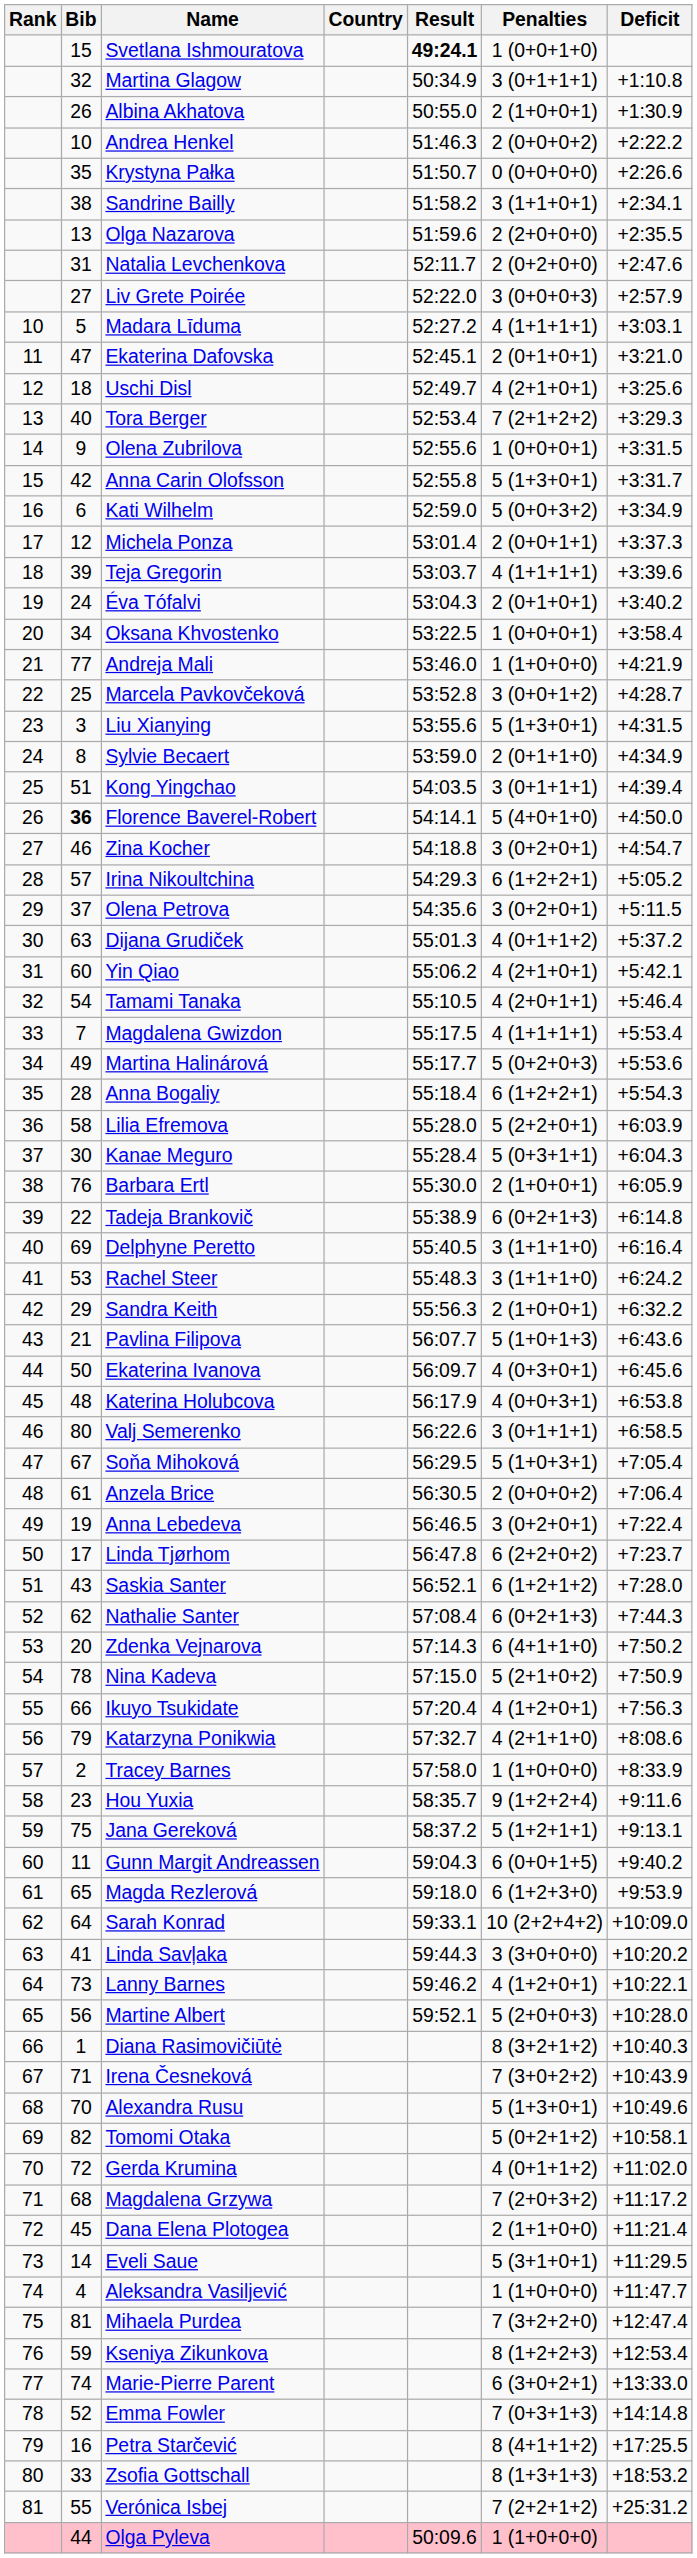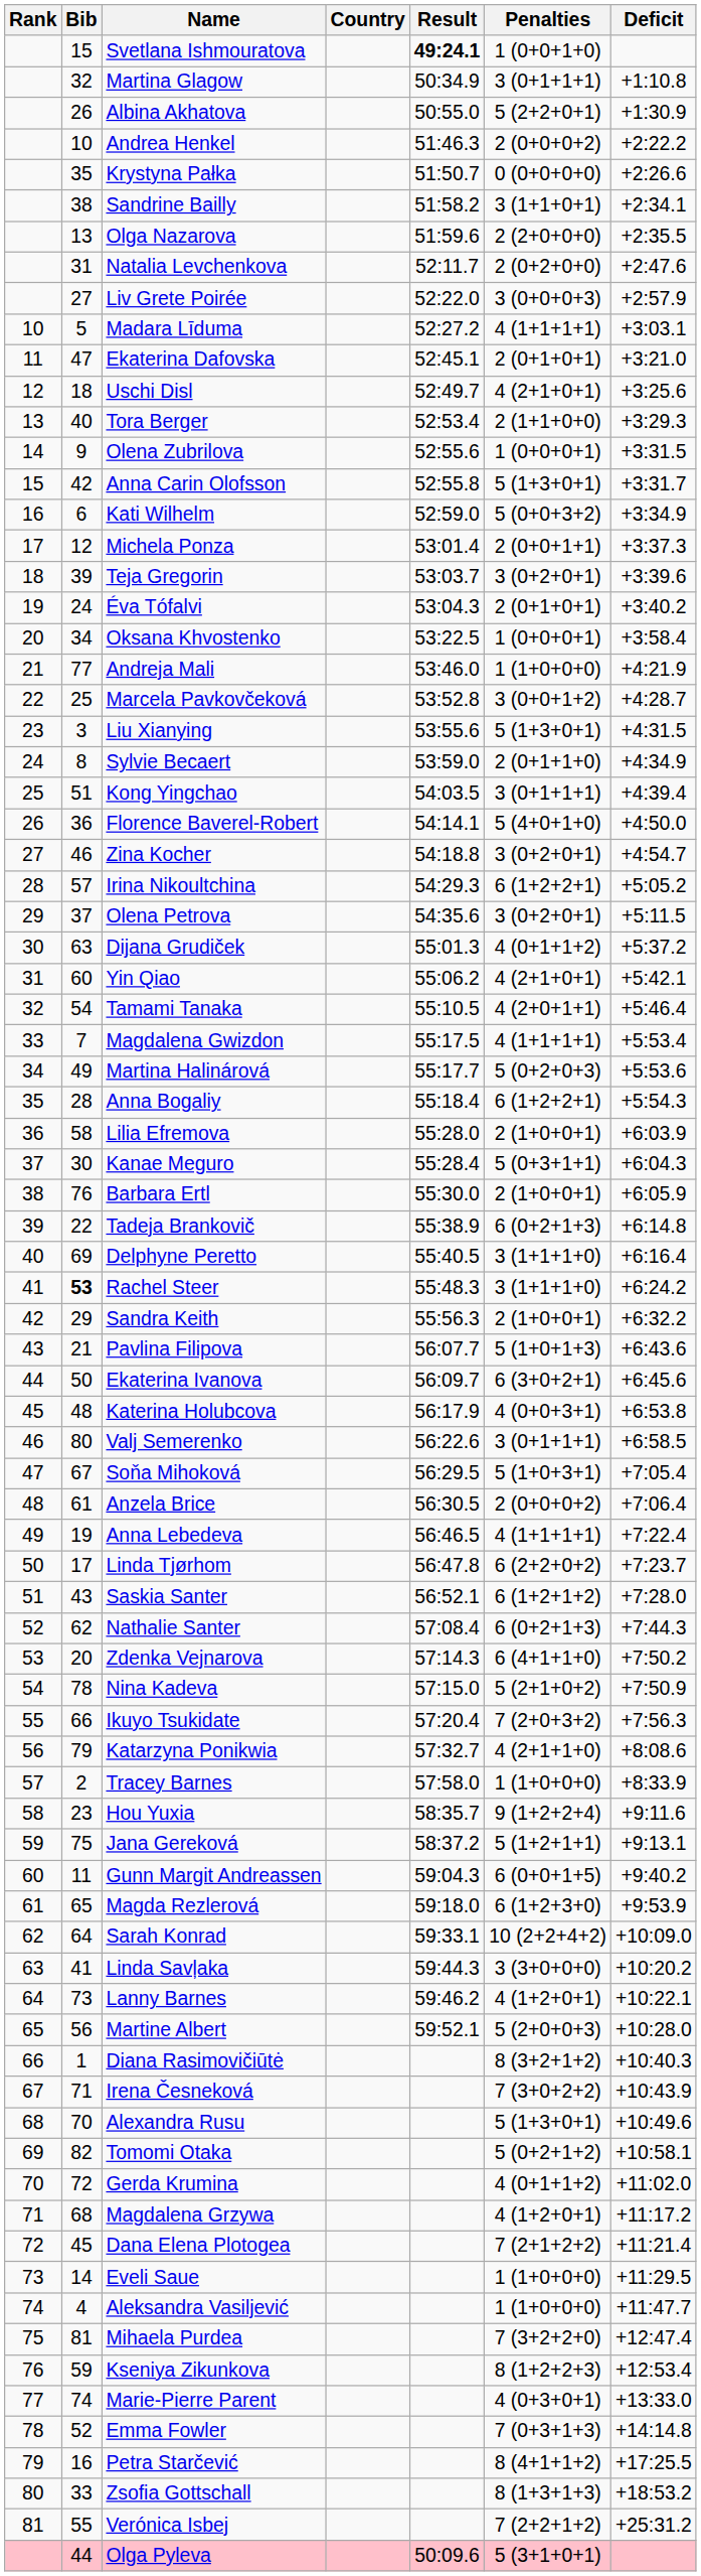 <table class="wikitable sortable" style="text-align:center">
 <tr>
 <th>Rank</th>
 <th>Bib</th>
 <th>Name</th>
 <th>Country</th>
 <th>Result</th>
 <th>Penalties</th>
 <th>Deficit</th>
 </tr>
 <tr>
 <td></td>
 <td>15</td>
 <td align="left"><a href='#'>Svetlana Ishmouratova</a></td>
 <td align=left></td>
 <td><strong>49:24.1</strong></td>
 <td>1 (0+0+1+0)</td>
 <td></td>
 </tr>
 <tr>
 <td></td>
 <td>32</td>
 <td align="left"><a href='#'>Martina Glagow</a></td>
 <td align=left></td>
 <td>50:34.9</td>
 <td>3 (0+1+1+1)</td>
 <td>+1:10.8</td>
 </tr>
 <tr>
 <td></td>
 <td>26</td>
 <td align="left"><a href='#'>Albina Akhatova</a></td>
 <td align=left></td>
 <td>50:55.0</td>
-<td>2 (1+0+0+1)</td>
+<td>5 (2+2+0+1)</td>
 <td>+1:30.9</td>
 </tr>
 <tr>
 <td></td>
 <td>10</td>
 <td align="left"><a href='#'>Andrea Henkel</a></td>
 <td align=left></td>
 <td>51:46.3</td>
 <td>2 (0+0+0+2)</td>
 <td>+2:22.2</td>
 </tr>
 <tr>
 <td></td>
 <td>35</td>
 <td align="left"><a href='#'>Krystyna Pałka</a></td>
 <td align=left></td>
 <td>51:50.7</td>
 <td>0 (0+0+0+0)</td>
 <td>+2:26.6</td>
 </tr>
 <tr>
 <td></td>
 <td>38</td>
 <td align="left"><a href='#'>Sandrine Bailly</a></td>
 <td align=left></td>
 <td>51:58.2</td>
 <td>3 (1+1+0+1)</td>
 <td>+2:34.1</td>
 </tr>
 <tr>
 <td></td>
 <td>13</td>
 <td align="left"><a href='#'>Olga Nazarova</a></td>
 <td align=left></td>
 <td>51:59.6</td>
 <td>2 (2+0+0+0)</td>
 <td>+2:35.5</td>
 </tr>
 <tr>
 <td></td>
 <td>31</td>
 <td align="left"><a href='#'>Natalia Levchenkova</a></td>
 <td align=left></td>
 <td>52:11.7</td>
 <td>2 (0+2+0+0)</td>
 <td>+2:47.6</td>
 </tr>
 <tr>
 <td></td>
 <td>27</td>
 <td align="left"><a href='#'>Liv Grete Poirée</a></td>
 <td align=left></td>
 <td>52:22.0</td>
 <td>3 (0+0+0+3)</td>
 <td>+2:57.9</td>
 </tr>
 <tr>
 <td>10</td>
 <td>5</td>
 <td align="left"><a href='#'>Madara Līduma</a></td>
 <td align=left></td>
 <td>52:27.2</td>
 <td>4 (1+1+1+1)</td>
 <td>+3:03.1</td>
 </tr>
 <tr>
 <td>11</td>
 <td>47</td>
 <td align="left"><a href='#'>Ekaterina Dafovska</a></td>
 <td align=left></td>
 <td>52:45.1</td>
 <td>2 (0+1+0+1)</td>
 <td>+3:21.0</td>
 </tr>
 <tr>
 <td>12</td>
 <td>18</td>
 <td align="left"><a href='#'>Uschi Disl</a></td>
 <td align=left></td>
 <td>52:49.7</td>
 <td>4 (2+1+0+1)</td>
 <td>+3:25.6</td>
 </tr>
 <tr>
 <td>13</td>
 <td>40</td>
 <td align="left"><a href='#'>Tora Berger</a></td>
 <td align=left></td>
 <td>52:53.4</td>
-<td>7 (2+1+2+2)</td>
+<td>2 (1+1+0+0)</td>
 <td>+3:29.3</td>
 </tr>
 <tr>
 <td>14</td>
 <td>9</td>
 <td align="left"><a href='#'>Olena Zubrilova</a></td>
 <td align=left></td>
 <td>52:55.6</td>
 <td>1 (0+0+0+1)</td>
 <td>+3:31.5</td>
 </tr>
 <tr>
 <td>15</td>
 <td>42</td>
 <td align="left"><a href='#'>Anna Carin Olofsson</a></td>
 <td align=left></td>
 <td>52:55.8</td>
 <td>5 (1+3+0+1)</td>
 <td>+3:31.7</td>
 </tr>
 <tr>
 <td>16</td>
 <td>6</td>
 <td align="left"><a href='#'>Kati Wilhelm</a></td>
 <td align=left></td>
 <td>52:59.0</td>
 <td>5 (0+0+3+2)</td>
 <td>+3:34.9</td>
 </tr>
 <tr>
 <td>17</td>
 <td>12</td>
 <td align="left"><a href='#'>Michela Ponza</a></td>
 <td align=left></td>
 <td>53:01.4</td>
 <td>2 (0+0+1+1)</td>
 <td>+3:37.3</td>
 </tr>
 <tr>
 <td>18</td>
 <td>39</td>
 <td align="left"><a href='#'>Teja Gregorin</a></td>
 <td align=left></td>
 <td>53:03.7</td>
-<td>4 (1+1+1+1)</td>
+<td>3 (0+2+0+1)</td>
 <td>+3:39.6</td>
 </tr>
 <tr>
 <td>19</td>
 <td>24</td>
 <td align="left"><a href='#'>Éva Tófalvi</a></td>
 <td align=left></td>
 <td>53:04.3</td>
 <td>2 (0+1+0+1)</td>
 <td>+3:40.2</td>
 </tr>
 <tr>
 <td>20</td>
 <td>34</td>
 <td align="left"><a href='#'>Oksana Khvostenko</a></td>
 <td align=left></td>
 <td>53:22.5</td>
 <td>1 (0+0+0+1)</td>
 <td>+3:58.4</td>
 </tr>
 <tr>
 <td>21</td>
 <td>77</td>
 <td align="left"><a href='#'>Andreja Mali</a></td>
 <td align=left></td>
 <td>53:46.0</td>
 <td>1 (1+0+0+0)</td>
 <td>+4:21.9</td>
 </tr>
 <tr>
 <td>22</td>
 <td>25</td>
 <td align="left"><a href='#'>Marcela Pavkovčeková</a></td>
 <td align=left></td>
 <td>53:52.8</td>
 <td>3 (0+0+1+2)</td>
 <td>+4:28.7</td>
 </tr>
 <tr>
 <td>23</td>
 <td>3</td>
 <td align="left"><a href='#'>Liu Xianying</a></td>
 <td align=left></td>
 <td>53:55.6</td>
 <td>5 (1+3+0+1)</td>
 <td>+4:31.5</td>
 </tr>
 <tr>
 <td>24</td>
 <td>8</td>
 <td align="left"><a href='#'>Sylvie Becaert</a></td>
 <td align=left></td>
 <td>53:59.0</td>
 <td>2 (0+1+1+0)</td>
 <td>+4:34.9</td>
 </tr>
 <tr>
 <td>25</td>
 <td>51</td>
 <td align="left"><a href='#'>Kong Yingchao</a></td>
 <td align=left></td>
 <td>54:03.5</td>
 <td>3 (0+1+1+1)</td>
 <td>+4:39.4</td>
 </tr>
 <tr>
 <td>26</td>
-<td><strong>36</strong></td>
+<td>36</td>
 <td align="left"><a href='#'>Florence Baverel-Robert</a></td>
 <td align=left></td>
 <td>54:14.1</td>
 <td>5 (4+0+1+0)</td>
 <td>+4:50.0</td>
 </tr>
 <tr>
 <td>27</td>
 <td>46</td>
 <td align="left"><a href='#'>Zina Kocher</a></td>
 <td align=left></td>
 <td>54:18.8</td>
 <td>3 (0+2+0+1)</td>
 <td>+4:54.7</td>
 </tr>
 <tr>
 <td>28</td>
 <td>57</td>
 <td align="left"><a href='#'>Irina Nikoultchina</a></td>
 <td align=left></td>
 <td>54:29.3</td>
 <td>6 (1+2+2+1)</td>
 <td>+5:05.2</td>
 </tr>
 <tr>
 <td>29</td>
 <td>37</td>
 <td align="left"><a href='#'>Olena Petrova</a></td>
 <td align=left></td>
 <td>54:35.6</td>
 <td>3 (0+2+0+1)</td>
 <td>+5:11.5</td>
 </tr>
 <tr>
 <td>30</td>
 <td>63</td>
 <td align="left"><a href='#'>Dijana Grudiček</a></td>
 <td align=left></td>
 <td>55:01.3</td>
 <td>4 (0+1+1+2)</td>
 <td>+5:37.2</td>
 </tr>
 <tr>
 <td>31</td>
 <td>60</td>
 <td align="left"><a href='#'>Yin Qiao</a></td>
 <td align=left></td>
 <td>55:06.2</td>
 <td>4 (2+1+0+1)</td>
 <td>+5:42.1</td>
 </tr>
 <tr>
 <td>32</td>
 <td>54</td>
 <td align="left"><a href='#'>Tamami Tanaka</a></td>
 <td align=left></td>
 <td>55:10.5</td>
 <td>4 (2+0+1+1)</td>
 <td>+5:46.4</td>
 </tr>
 <tr>
 <td>33</td>
 <td>7</td>
 <td align="left"><a href='#'>Magdalena Gwizdon</a></td>
 <td align=left></td>
 <td>55:17.5</td>
 <td>4 (1+1+1+1)</td>
 <td>+5:53.4</td>
 </tr>
 <tr>
 <td>34</td>
 <td>49</td>
 <td align="left"><a href='#'>Martina Halinárová</a></td>
 <td align=left></td>
 <td>55:17.7</td>
 <td>5 (0+2+0+3)</td>
 <td>+5:53.6</td>
 </tr>
 <tr>
 <td>35</td>
 <td>28</td>
 <td align="left"><a href='#'>Anna Bogaliy</a></td>
 <td align=left></td>
 <td>55:18.4</td>
 <td>6 (1+2+2+1)</td>
 <td>+5:54.3</td>
 </tr>
 <tr>
 <td>36</td>
 <td>58</td>
 <td align="left"><a href='#'>Lilia Efremova</a></td>
 <td align=left></td>
 <td>55:28.0</td>
-<td>5 (2+2+0+1)</td>
+<td>2 (1+0+0+1)</td>
 <td>+6:03.9</td>
 </tr>
 <tr>
 <td>37</td>
 <td>30</td>
 <td align="left"><a href='#'>Kanae Meguro</a></td>
 <td align=left></td>
 <td>55:28.4</td>
 <td>5 (0+3+1+1)</td>
 <td>+6:04.3</td>
 </tr>
 <tr>
 <td>38</td>
 <td>76</td>
 <td align="left"><a href='#'>Barbara Ertl</a></td>
 <td align=left></td>
 <td>55:30.0</td>
 <td>2 (1+0+0+1)</td>
 <td>+6:05.9</td>
 </tr>
 <tr>
 <td>39</td>
 <td>22</td>
 <td align="left"><a href='#'>Tadeja Brankovič</a></td>
 <td align=left></td>
 <td>55:38.9</td>
 <td>6 (0+2+1+3)</td>
 <td>+6:14.8</td>
 </tr>
 <tr>
 <td>40</td>
 <td>69</td>
 <td align="left"><a href='#'>Delphyne Peretto</a></td>
 <td align=left></td>
 <td>55:40.5</td>
 <td>3 (1+1+1+0)</td>
 <td>+6:16.4</td>
 </tr>
 <tr>
 <td>41</td>
-<td>53</td>
+<td><strong>53</strong></td>
 <td align="left"><a href='#'>Rachel Steer</a></td>
 <td align=left></td>
 <td>55:48.3</td>
 <td>3 (1+1+1+0)</td>
 <td>+6:24.2</td>
 </tr>
 <tr>
 <td>42</td>
 <td>29</td>
 <td align="left"><a href='#'>Sandra Keith</a></td>
 <td align=left></td>
 <td>55:56.3</td>
 <td>2 (1+0+0+1)</td>
 <td>+6:32.2</td>
 </tr>
 <tr>
 <td>43</td>
 <td>21</td>
 <td align="left"><a href='#'>Pavlina Filipova</a></td>
 <td align=left></td>
 <td>56:07.7</td>
 <td>5 (1+0+1+3)</td>
 <td>+6:43.6</td>
 </tr>
 <tr>
 <td>44</td>
 <td>50</td>
 <td align="left"><a href='#'>Ekaterina Ivanova</a></td>
 <td align=left></td>
 <td>56:09.7</td>
-<td>4 (0+3+0+1)</td>
+<td>6 (3+0+2+1)</td>
 <td>+6:45.6</td>
 </tr>
 <tr>
 <td>45</td>
 <td>48</td>
 <td align="left"><a href='#'>Katerina Holubcova</a></td>
 <td align=left></td>
 <td>56:17.9</td>
 <td>4 (0+0+3+1)</td>
 <td>+6:53.8</td>
 </tr>
 <tr>
 <td>46</td>
 <td>80</td>
 <td align="left"><a href='#'>Valj Semerenko</a></td>
 <td align=left></td>
 <td>56:22.6</td>
 <td>3 (0+1+1+1)</td>
 <td>+6:58.5</td>
 </tr>
 <tr>
 <td>47</td>
 <td>67</td>
 <td align="left"><a href='#'>Soňa Mihoková</a></td>
 <td align=left></td>
 <td>56:29.5</td>
 <td>5 (1+0+3+1)</td>
 <td>+7:05.4</td>
 </tr>
 <tr>
 <td>48</td>
 <td>61</td>
 <td align="left"><a href='#'>Anzela Brice</a></td>
 <td align=left></td>
 <td>56:30.5</td>
 <td>2 (0+0+0+2)</td>
 <td>+7:06.4</td>
 </tr>
 <tr>
 <td>49</td>
 <td>19</td>
 <td align="left"><a href='#'>Anna Lebedeva</a></td>
 <td align=left></td>
 <td>56:46.5</td>
-<td>3 (0+2+0+1)</td>
+<td>4 (1+1+1+1)</td>
 <td>+7:22.4</td>
 </tr>
 <tr>
 <td>50</td>
 <td>17</td>
 <td align="left"><a href='#'>Linda Tjørhom</a></td>
 <td align=left></td>
 <td>56:47.8</td>
 <td>6 (2+2+0+2)</td>
 <td>+7:23.7</td>
 </tr>
 <tr>
 <td>51</td>
 <td>43</td>
 <td align="left"><a href='#'>Saskia Santer</a></td>
 <td align=left></td>
 <td>56:52.1</td>
 <td>6 (1+2+1+2)</td>
 <td>+7:28.0</td>
 </tr>
 <tr>
 <td>52</td>
 <td>62</td>
 <td align="left"><a href='#'>Nathalie Santer</a></td>
 <td align=left></td>
 <td>57:08.4</td>
 <td>6 (0+2+1+3)</td>
 <td>+7:44.3</td>
 </tr>
 <tr>
 <td>53</td>
 <td>20</td>
 <td align="left"><a href='#'>Zdenka Vejnarova</a></td>
 <td align=left></td>
 <td>57:14.3</td>
 <td>6 (4+1+1+0)</td>
 <td>+7:50.2</td>
 </tr>
 <tr>
 <td>54</td>
 <td>78</td>
 <td align="left"><a href='#'>Nina Kadeva</a></td>
 <td align=left></td>
 <td>57:15.0</td>
 <td>5 (2+1+0+2)</td>
 <td>+7:50.9</td>
 </tr>
 <tr>
 <td>55</td>
 <td>66</td>
 <td align="left"><a href='#'>Ikuyo Tsukidate</a></td>
 <td align=left></td>
 <td>57:20.4</td>
-<td>4 (1+2+0+1)</td>
+<td>7 (2+0+3+2)</td>
 <td>+7:56.3</td>
 </tr>
 <tr>
 <td>56</td>
 <td>79</td>
 <td align="left"><a href='#'>Katarzyna Ponikwia</a></td>
 <td align=left></td>
 <td>57:32.7</td>
 <td>4 (2+1+1+0)</td>
 <td>+8:08.6</td>
 </tr>
 <tr>
 <td>57</td>
 <td>2</td>
 <td align="left"><a href='#'>Tracey Barnes</a></td>
 <td align=left></td>
 <td>57:58.0</td>
 <td>1 (1+0+0+0)</td>
 <td>+8:33.9</td>
 </tr>
 <tr>
 <td>58</td>
 <td>23</td>
 <td align="left"><a href='#'>Hou Yuxia</a></td>
 <td align=left></td>
 <td>58:35.7</td>
 <td>9 (1+2+2+4)</td>
 <td>+9:11.6</td>
 </tr>
 <tr>
 <td>59</td>
 <td>75</td>
 <td align="left"><a href='#'>Jana Gereková</a></td>
 <td align=left></td>
 <td>58:37.2</td>
 <td>5 (1+2+1+1)</td>
 <td>+9:13.1</td>
 </tr>
 <tr>
 <td>60</td>
 <td>11</td>
 <td align="left"><a href='#'>Gunn Margit Andreassen</a></td>
 <td align=left></td>
 <td>59:04.3</td>
 <td>6 (0+0+1+5)</td>
 <td>+9:40.2</td>
 </tr>
 <tr>
 <td>61</td>
 <td>65</td>
 <td align="left"><a href='#'>Magda Rezlerová</a></td>
 <td align=left></td>
 <td>59:18.0</td>
 <td>6 (1+2+3+0)</td>
 <td>+9:53.9</td>
 </tr>
 <tr>
 <td>62</td>
 <td>64</td>
 <td align="left"><a href='#'>Sarah Konrad</a></td>
 <td align=left></td>
 <td>59:33.1</td>
 <td>10 (2+2+4+2)</td>
 <td>+10:09.0</td>
 </tr>
 <tr>
 <td>63</td>
 <td>41</td>
 <td align="left"><a href='#'>Linda Savļaka</a></td>
 <td align=left></td>
 <td>59:44.3</td>
 <td>3 (3+0+0+0)</td>
 <td>+10:20.2</td>
 </tr>
 <tr>
 <td>64</td>
 <td>73</td>
 <td align="left"><a href='#'>Lanny Barnes</a></td>
 <td align=left></td>
 <td>59:46.2</td>
 <td>4 (1+2+0+1)</td>
 <td>+10:22.1</td>
 </tr>
 <tr>
 <td>65</td>
 <td>56</td>
 <td align="left"><a href='#'>Martine Albert</a></td>
 <td align=left></td>
 <td>59:52.1</td>
 <td>5 (2+0+0+3)</td>
 <td>+10:28.0</td>
 </tr>
 <tr>
 <td>66</td>
 <td>1</td>
 <td align="left"><a href='#'>Diana Rasimovičiūtė</a></td>
 <td align=left></td>
 <td></td>
 <td>8 (3+2+1+2)</td>
 <td>+10:40.3</td>
 </tr>
 <tr>
 <td>67</td>
 <td>71</td>
 <td align="left"><a href='#'>Irena Česneková</a></td>
 <td align=left></td>
 <td></td>
 <td>7 (3+0+2+2)</td>
 <td>+10:43.9</td>
 </tr>
 <tr>
 <td>68</td>
 <td>70</td>
 <td align="left"><a href='#'>Alexandra Rusu</a></td>
 <td align=left></td>
 <td></td>
 <td>5 (1+3+0+1)</td>
 <td>+10:49.6</td>
 </tr>
 <tr>
 <td>69</td>
 <td>82</td>
 <td align="left"><a href='#'>Tomomi Otaka</a></td>
 <td align=left></td>
 <td></td>
 <td>5 (0+2+1+2)</td>
 <td>+10:58.1</td>
 </tr>
 <tr>
 <td>70</td>
 <td>72</td>
 <td align="left"><a href='#'>Gerda Krumina</a></td>
 <td align=left></td>
 <td></td>
 <td>4 (0+1+1+2)</td>
 <td>+11:02.0</td>
 </tr>
 <tr>
 <td>71</td>
 <td>68</td>
 <td align="left"><a href='#'>Magdalena Grzywa</a></td>
 <td align=left></td>
 <td></td>
-<td>7 (2+0+3+2)</td>
+<td>4 (1+2+0+1)</td>
 <td>+11:17.2</td>
 </tr>
 <tr>
 <td>72</td>
 <td>45</td>
 <td align="left"><a href='#'>Dana Elena Plotogea</a></td>
 <td align=left></td>
 <td></td>
-<td>2 (1+1+0+0)</td>
+<td>7 (2+1+2+2)</td>
 <td>+11:21.4</td>
 </tr>
 <tr>
 <td>73</td>
 <td>14</td>
 <td align="left"><a href='#'>Eveli Saue</a></td>
 <td align=left></td>
 <td></td>
-<td>5 (3+1+0+1)</td>
+<td>1 (1+0+0+0)</td>
 <td>+11:29.5</td>
 </tr>
 <tr>
 <td>74</td>
 <td>4</td>
 <td align="left"><a href='#'>Aleksandra Vasiljević</a></td>
 <td align=left></td>
 <td></td>
 <td>1 (1+0+0+0)</td>
 <td>+11:47.7</td>
 </tr>
 <tr>
 <td>75</td>
 <td>81</td>
 <td align="left"><a href='#'>Mihaela Purdea</a></td>
 <td align=left></td>
 <td></td>
 <td>7 (3+2+2+0)</td>
 <td>+12:47.4</td>
 </tr>
 <tr>
 <td>76</td>
 <td>59</td>
 <td align="left"><a href='#'>Kseniya Zikunkova</a></td>
 <td align=left></td>
 <td></td>
 <td>8 (1+2+2+3)</td>
 <td>+12:53.4</td>
 </tr>
 <tr>
 <td>77</td>
 <td>74</td>
 <td align="left"><a href='#'>Marie-Pierre Parent</a></td>
 <td align=left></td>
 <td></td>
-<td>6 (3+0+2+1)</td>
+<td>4 (0+3+0+1)</td>
 <td>+13:33.0</td>
 </tr>
 <tr>
 <td>78</td>
 <td>52</td>
 <td align="left"><a href='#'>Emma Fowler</a></td>
 <td align=left></td>
 <td></td>
 <td>7 (0+3+1+3)</td>
 <td>+14:14.8</td>
 </tr>
 <tr>
 <td>79</td>
 <td>16</td>
 <td align="left"><a href='#'>Petra Starčević</a></td>
 <td align=left></td>
 <td></td>
 <td>8 (4+1+1+2)</td>
 <td>+17:25.5</td>
 </tr>
 <tr>
 <td>80</td>
 <td>33</td>
 <td align="left"><a href='#'>Zsofia Gottschall</a></td>
 <td align=left></td>
 <td></td>
 <td>8 (1+3+1+3)</td>
 <td>+18:53.2</td>
 </tr>
 <tr>
 <td>81</td>
 <td>55</td>
 <td align="left"><a href='#'>Verónica Isbej</a></td>
 <td align=left></td>
 <td></td>
 <td>7 (2+2+1+2)</td>
 <td>+25:31.2</td>
 </tr>
 <tr bgcolor=pink>
 <td></td>
 <td>44</td>
 <td align="left"><a href='#'>Olga Pyleva</a></td>
 <td align=left></td>
 <td>50:09.6</td>
-<td>1 (1+0+0+0)</td>
+<td>5 (3+1+0+1)</td>
 <td></td>
 </tr>
 </table>
